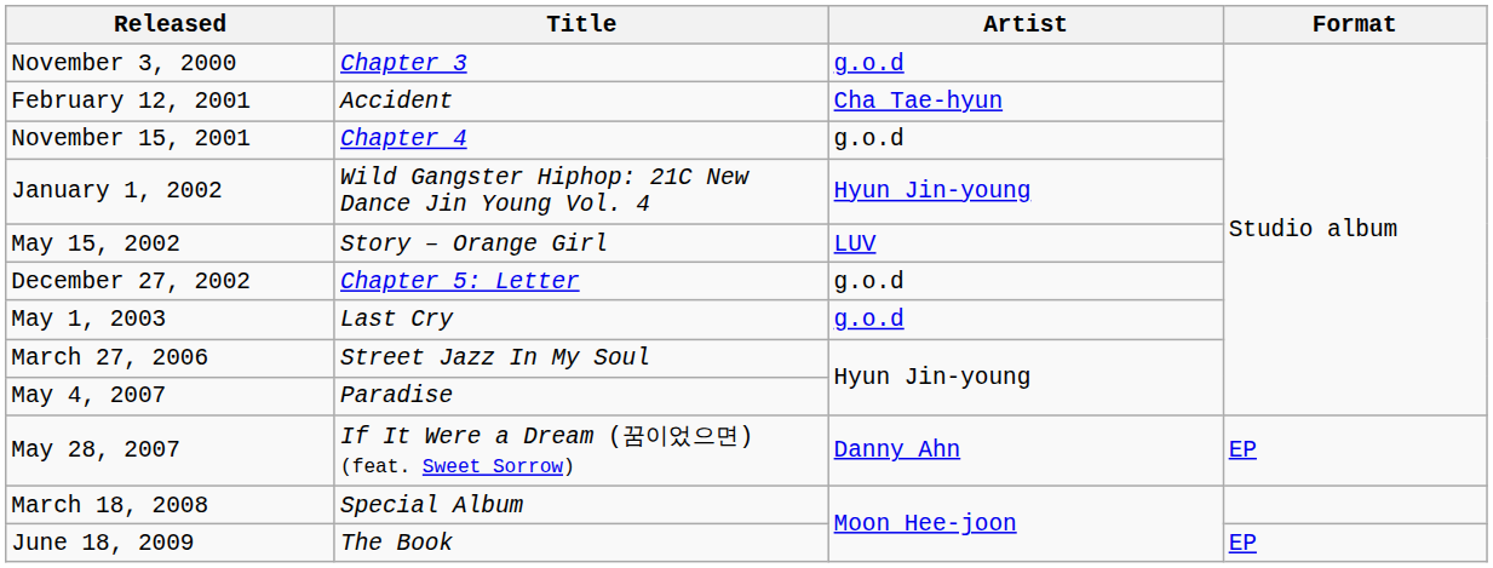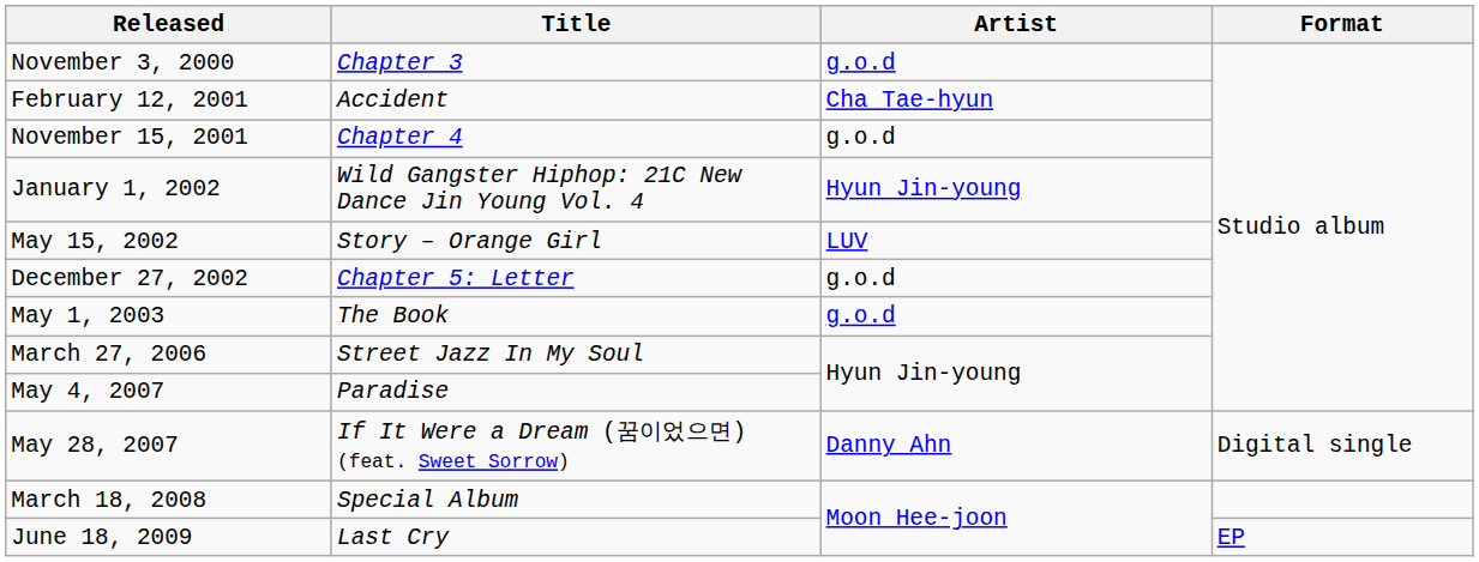 <table class="wikitable sortable" align="left center" style="width:65%;">
 <tr>
 <th style="width:10%;">Released</th>
 <th style="width:15%;">Title</th>
 <th style="width:12%;">Artist</th>
 <th style="width:8%;">Format</th>
 </tr>
 <tr>
 <td>November 3, 2000</td>
 <td><em><a href='#'>Chapter 3</a></em></td>
 <td><a href='#'>g.o.d</a></td>
 <td rowspan="9">Studio album</td>
 </tr>
 <tr>
 <td>February 12, 2001</td>
 <td><em>Accident</em></td>
 <td><a href='#'>Cha Tae-hyun</a></td>
 </tr>
 <tr>
 <td>November 15, 2001</td>
 <td><em><a href='#'>Chapter 4</a></em></td>
 <td>g.o.d</td>
 </tr>
 <tr>
 <td>January 1, 2002</td>
 <td><em>Wild Gangster Hiphop: 21C New Dance Jin Young Vol. 4</em></td>
 <td><a href='#'>Hyun Jin-young</a></td>
 </tr>
 <tr>
 <td>May 15, 2002</td>
 <td><em>Story – Orange Girl</em></td>
 <td><a href='#'>LUV</a></td>
 </tr>
 <tr>
 <td>December 27, 2002</td>
 <td><em><a href='#'>Chapter 5: Letter</a></em></td>
 <td>g.o.d</td>
 </tr>
 <tr>
 <td>May 1, 2003</td>
-<td><em>Last Cry</em></td>
+<td><em>The Book</em></td>
 <td><a href='#'>g.o.d</a></td>
 </tr>
 <tr>
 <td>March 27, 2006</td>
 <td><em>Street Jazz In My Soul</em></td>
 <td rowspan="2">Hyun Jin-young</td>
 </tr>
 <tr>
 <td>May 4, 2007</td>
 <td><em>Paradise</em></td>
 </tr>
 <tr>
 <td>May 28, 2007</td>
 <td><em>If It Were a Dream</em> (꿈이었으면)<br><small>(feat. <a href='#'>Sweet Sorrow</a>)</small></td>
 <td><a href='#'>Danny Ahn</a></td>
-<td><a href='#'>EP</a></td>
+<td>Digital single</td>
 </tr>
 <tr>
 <td>March 18, 2008</td>
 <td><em>Special Album</em></td>
 <td rowspan="2"><a href='#'>Moon Hee-joon</a></td>
 </tr>
 <tr>
 <td>June 18, 2009</td>
-<td><em>The Book</em></td>
+<td><em>Last Cry</em></td>
 <td><a href='#'>EP</a></td>
 </tr>
 </table>
